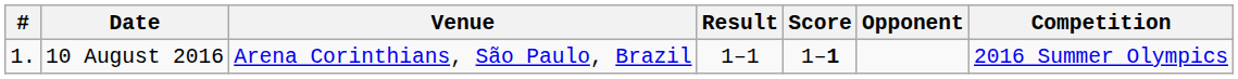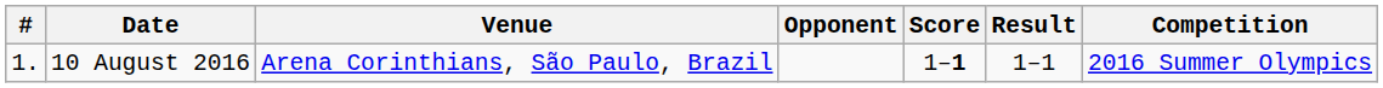 <table class="wikitable">
 <tr>
 <th>#</th>
 <th>Date</th>
 <th>Venue</th>
+<th>Opponent</th>
+<th>Score</th>
 <th>Result</th>
-<th>Score</th>
-<th>Opponent</th>
 <th>Competition</th>
 </tr>
 <tr>
 <td>1.</td>
 <td>10 August 2016</td>
 <td><a href='#'>Arena Corinthians</a>, <a href='#'>São Paulo</a>, <a href='#'>Brazil</a></td>
+<td></td>
+<td align=center>1–<strong>1</strong></td>
 <td align=center>1–1</td>
-<td align=center>1–<strong>1</strong></td>
-<td></td>
 <td><a href='#'>2016 Summer Olympics</a></td>
 </tr>
 </table>
